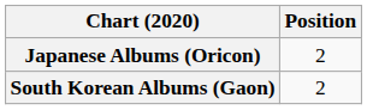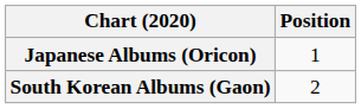 <table class="wikitable plainrowheaders sortable" style="text-align:center">
 <tr>
 <th scope="col">Chart (2020)</th>
 <th scope="col">Position</th>
 </tr>
 <tr>
 <th scope="row">Japanese Albums (Oricon)</th>
-<td>2</td>
+<td>1</td>
 </tr>
 <tr>
 <th scope="row">South Korean Albums (Gaon)</th>
 <td>2</td>
 </tr>
 </table>
